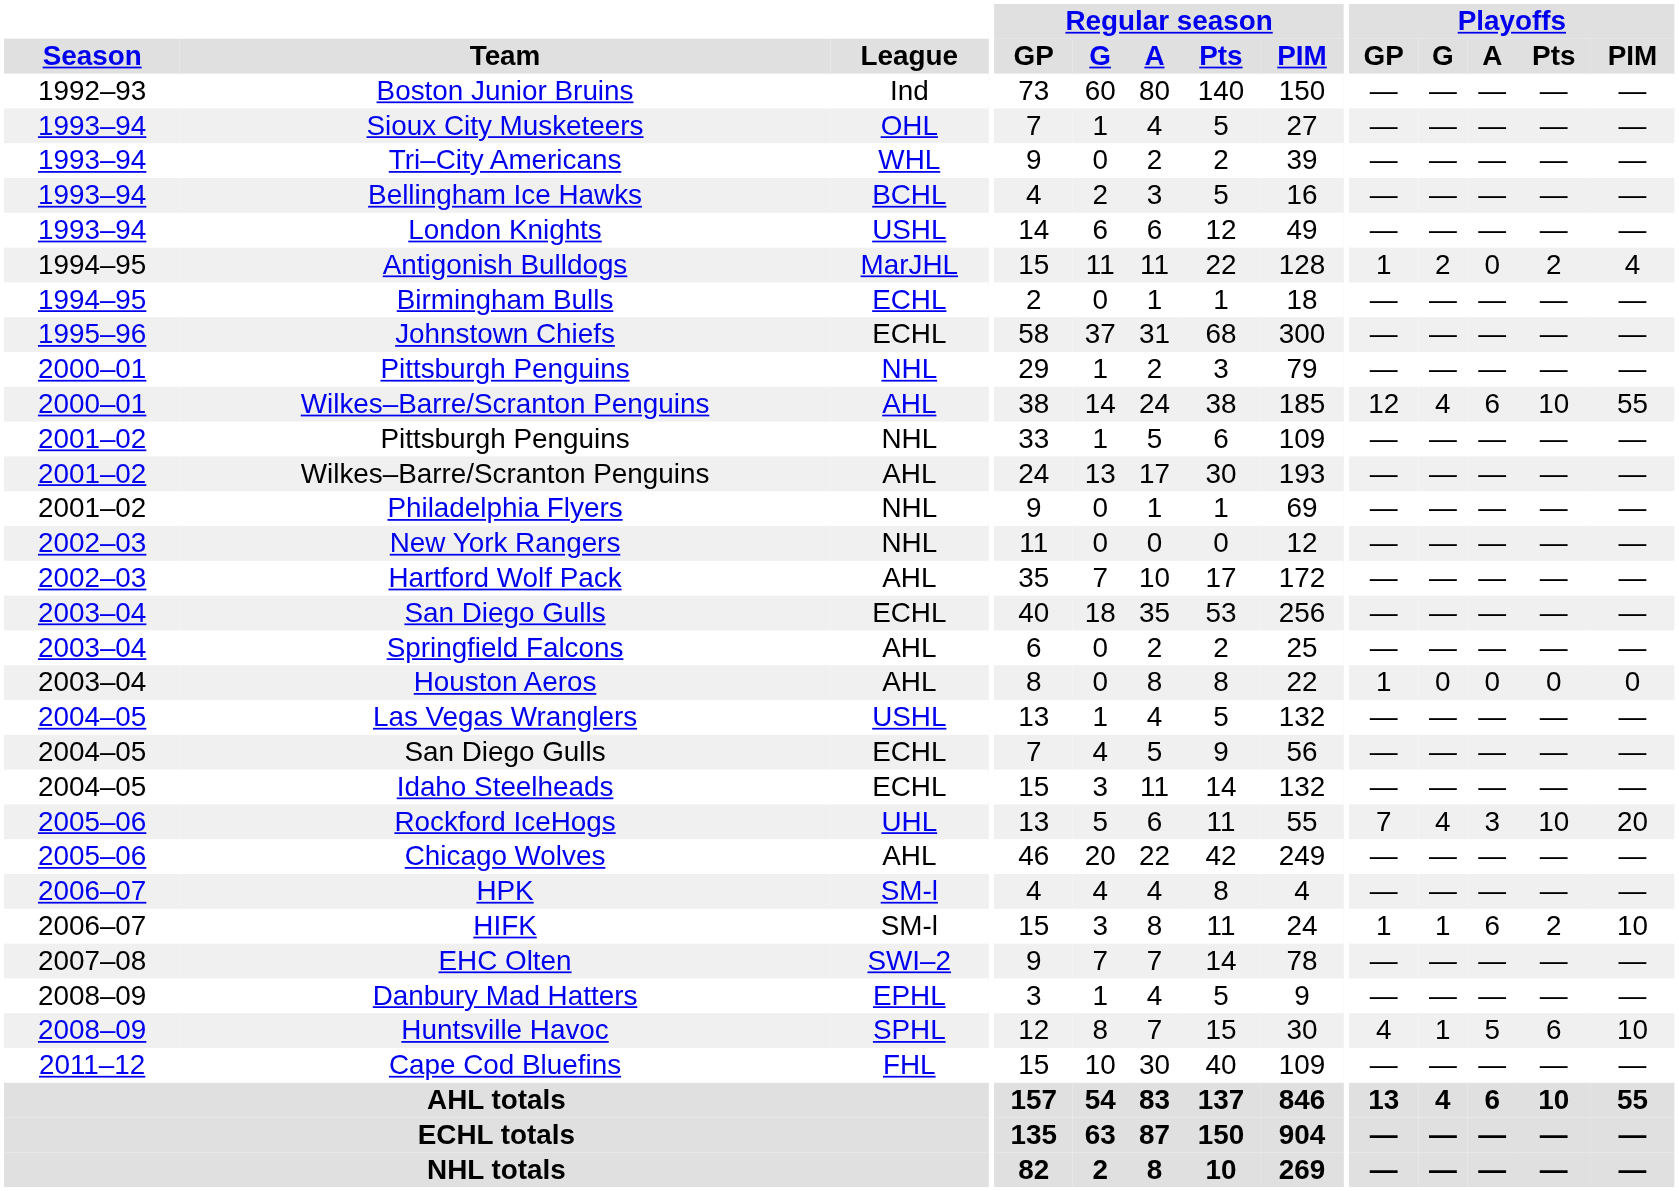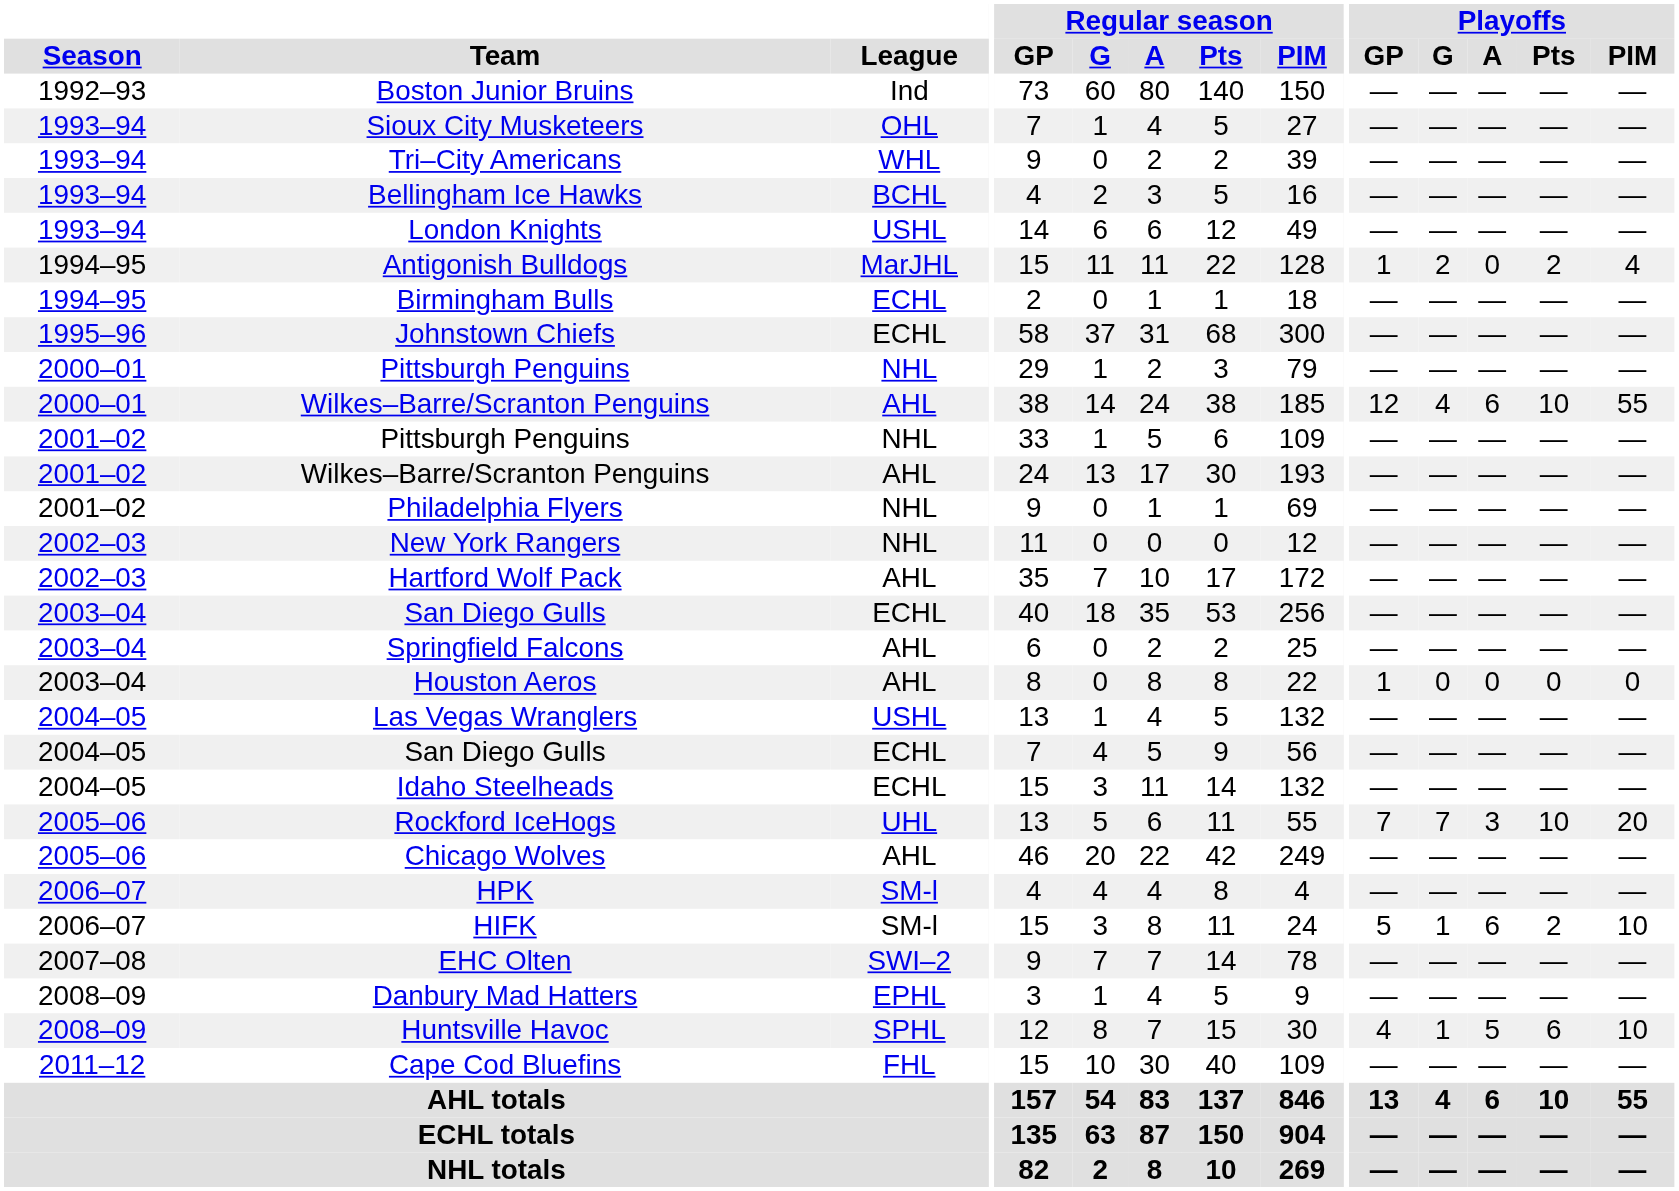 <table border="0" cellpadding="1" cellspacing="0" style="text-align:center; width:60em">
 <tr bgcolor="#e0e0e0">
 <th colspan="3" bgcolor="#ffffff"></th>
 <th rowspan="100" bgcolor="#ffffff"></th>
 <th colspan="5"><a href='#'>Regular season</a></th>
 <th rowspan="100" bgcolor="#ffffff"></th>
 <th colspan="5"><a href='#'>Playoffs</a></th>
 </tr>
 <tr bgcolor="#e0e0e0">
 <th><a href='#'>Season</a></th>
 <th>Team</th>
 <th>League</th>
 <th>GP</th>
 <th><a href='#'>G</a></th>
 <th><a href='#'>A</a></th>
 <th><a href='#'>Pts</a></th>
 <th><a href='#'>PIM</a></th>
 <th>GP</th>
 <th>G</th>
 <th>A</th>
 <th>Pts</th>
 <th>PIM</th>
 </tr>
 <tr>
 <td>1992–93</td>
 <td><a href='#'>Boston Junior Bruins</a></td>
 <td>Ind</td>
 <td>73</td>
 <td>60</td>
 <td>80</td>
 <td>140</td>
 <td>150</td>
 <td>—</td>
 <td>—</td>
 <td>—</td>
 <td>—</td>
 <td>—</td>
 </tr>
 <tr bgcolor="#f0f0f0">
 <td><a href='#'>1993–94</a></td>
 <td><a href='#'>Sioux City Musketeers</a></td>
 <td><a href='#'>OHL</a></td>
 <td>7</td>
 <td>1</td>
 <td>4</td>
 <td>5</td>
 <td>27</td>
 <td>—</td>
 <td>—</td>
 <td>—</td>
 <td>—</td>
 <td>—</td>
 </tr>
 <tr>
 <td><a href='#'>1993–94</a></td>
 <td><a href='#'>Tri–City Americans</a></td>
 <td><a href='#'>WHL</a></td>
 <td>9</td>
 <td>0</td>
 <td>2</td>
 <td>2</td>
 <td>39</td>
 <td>—</td>
 <td>—</td>
 <td>—</td>
 <td>—</td>
 <td>—</td>
 </tr>
 <tr bgcolor="#f0f0f0">
 <td><a href='#'>1993–94</a></td>
 <td><a href='#'>Bellingham Ice Hawks</a></td>
 <td><a href='#'>BCHL</a></td>
 <td>4</td>
 <td>2</td>
 <td>3</td>
 <td>5</td>
 <td>16</td>
 <td>—</td>
 <td>—</td>
 <td>—</td>
 <td>—</td>
 <td>—</td>
 </tr>
 <tr>
 <td><a href='#'>1993–94</a></td>
 <td><a href='#'>London Knights</a></td>
 <td><a href='#'>USHL</a></td>
 <td>14</td>
 <td>6</td>
 <td>6</td>
 <td>12</td>
 <td>49</td>
 <td>—</td>
 <td>—</td>
 <td>—</td>
 <td>—</td>
 <td>—</td>
 </tr>
 <tr bgcolor="#f0f0f0">
 <td>1994–95</td>
 <td><a href='#'>Antigonish Bulldogs</a></td>
 <td><a href='#'>MarJHL</a></td>
 <td>15</td>
 <td>11</td>
 <td>11</td>
 <td>22</td>
 <td>128</td>
 <td>1</td>
 <td>2</td>
 <td>0</td>
 <td>2</td>
 <td>4</td>
 </tr>
 <tr>
 <td><a href='#'>1994–95</a></td>
 <td><a href='#'>Birmingham Bulls</a></td>
 <td><a href='#'>ECHL</a></td>
 <td>2</td>
 <td>0</td>
 <td>1</td>
 <td>1</td>
 <td>18</td>
 <td>—</td>
 <td>—</td>
 <td>—</td>
 <td>—</td>
 <td>—</td>
 </tr>
 <tr bgcolor="#f0f0f0">
 <td><a href='#'>1995–96</a></td>
 <td><a href='#'>Johnstown Chiefs</a></td>
 <td>ECHL</td>
 <td>58</td>
 <td>37</td>
 <td>31</td>
 <td>68</td>
 <td>300</td>
 <td>—</td>
 <td>—</td>
 <td>—</td>
 <td>—</td>
 <td>—</td>
 </tr>
 <tr>
 <td><a href='#'>2000–01</a></td>
 <td><a href='#'>Pittsburgh Penguins</a></td>
 <td><a href='#'>NHL</a></td>
 <td>29</td>
 <td>1</td>
 <td>2</td>
 <td>3</td>
 <td>79</td>
 <td>—</td>
 <td>—</td>
 <td>—</td>
 <td>—</td>
 <td>—</td>
 </tr>
 <tr bgcolor="#f0f0f0">
 <td><a href='#'>2000–01</a></td>
 <td><a href='#'>Wilkes–Barre/Scranton Penguins</a></td>
 <td><a href='#'>AHL</a></td>
 <td>38</td>
 <td>14</td>
 <td>24</td>
 <td>38</td>
 <td>185</td>
 <td>12</td>
 <td>4</td>
 <td>6</td>
 <td>10</td>
 <td>55</td>
 </tr>
 <tr>
 <td><a href='#'>2001–02</a></td>
 <td>Pittsburgh Penguins</td>
 <td>NHL</td>
 <td>33</td>
 <td>1</td>
 <td>5</td>
 <td>6</td>
 <td>109</td>
 <td>—</td>
 <td>—</td>
 <td>—</td>
 <td>—</td>
 <td>—</td>
 </tr>
 <tr bgcolor="#f0f0f0">
 <td><a href='#'>2001–02</a></td>
 <td>Wilkes–Barre/Scranton Penguins</td>
 <td>AHL</td>
 <td>24</td>
 <td>13</td>
 <td>17</td>
 <td>30</td>
 <td>193</td>
 <td>—</td>
 <td>—</td>
 <td>—</td>
 <td>—</td>
 <td>—</td>
 </tr>
 <tr>
 <td>2001–02</td>
 <td><a href='#'>Philadelphia Flyers</a></td>
 <td>NHL</td>
 <td>9</td>
 <td>0</td>
 <td>1</td>
 <td>1</td>
 <td>69</td>
 <td>—</td>
 <td>—</td>
 <td>—</td>
 <td>—</td>
 <td>—</td>
 </tr>
 <tr bgcolor="#f0f0f0">
 <td><a href='#'>2002–03</a></td>
 <td><a href='#'>New York Rangers</a></td>
 <td>NHL</td>
 <td>11</td>
 <td>0</td>
 <td>0</td>
 <td>0</td>
 <td>12</td>
 <td>—</td>
 <td>—</td>
 <td>—</td>
 <td>—</td>
 <td>—</td>
 </tr>
 <tr>
 <td><a href='#'>2002–03</a></td>
 <td><a href='#'>Hartford Wolf Pack</a></td>
 <td>AHL</td>
 <td>35</td>
 <td>7</td>
 <td>10</td>
 <td>17</td>
 <td>172</td>
 <td>—</td>
 <td>—</td>
 <td>—</td>
 <td>—</td>
 <td>—</td>
 </tr>
 <tr bgcolor="#f0f0f0">
 <td><a href='#'>2003–04</a></td>
 <td><a href='#'>San Diego Gulls</a></td>
 <td>ECHL</td>
 <td>40</td>
 <td>18</td>
 <td>35</td>
 <td>53</td>
 <td>256</td>
 <td>—</td>
 <td>—</td>
 <td>—</td>
 <td>—</td>
 <td>—</td>
 </tr>
 <tr>
 <td><a href='#'>2003–04</a></td>
 <td><a href='#'>Springfield Falcons</a></td>
 <td>AHL</td>
 <td>6</td>
 <td>0</td>
 <td>2</td>
 <td>2</td>
 <td>25</td>
 <td>—</td>
 <td>—</td>
 <td>—</td>
 <td>—</td>
 <td>—</td>
 </tr>
 <tr bgcolor="#f0f0f0">
 <td>2003–04</td>
 <td><a href='#'>Houston Aeros</a></td>
 <td>AHL</td>
 <td>8</td>
 <td>0</td>
 <td>8</td>
 <td>8</td>
 <td>22</td>
 <td>1</td>
 <td>0</td>
 <td>0</td>
 <td>0</td>
 <td>0</td>
 </tr>
 <tr>
 <td><a href='#'>2004–05</a></td>
 <td><a href='#'>Las Vegas Wranglers</a></td>
 <td><a href='#'>USHL</a></td>
 <td>13</td>
 <td>1</td>
 <td>4</td>
 <td>5</td>
 <td>132</td>
 <td>—</td>
 <td>—</td>
 <td>—</td>
 <td>—</td>
 <td>—</td>
 </tr>
 <tr bgcolor="#f0f0f0">
 <td>2004–05</td>
 <td>San Diego Gulls</td>
 <td>ECHL</td>
 <td>7</td>
 <td>4</td>
 <td>5</td>
 <td>9</td>
 <td>56</td>
 <td>—</td>
 <td>—</td>
 <td>—</td>
 <td>—</td>
 <td>—</td>
 </tr>
 <tr>
 <td>2004–05</td>
 <td><a href='#'>Idaho Steelheads</a></td>
 <td>ECHL</td>
 <td>15</td>
 <td>3</td>
 <td>11</td>
 <td>14</td>
 <td>132</td>
 <td>—</td>
 <td>—</td>
 <td>—</td>
 <td>—</td>
 <td>—</td>
 </tr>
 <tr bgcolor="#f0f0f0">
 <td><a href='#'>2005–06</a></td>
 <td><a href='#'>Rockford IceHogs</a></td>
 <td><a href='#'>UHL</a></td>
 <td>13</td>
 <td>5</td>
 <td>6</td>
 <td>11</td>
 <td>55</td>
 <td>7</td>
-<td>4</td>
+<td>7</td>
 <td>3</td>
 <td>10</td>
 <td>20</td>
 </tr>
 <tr>
 <td><a href='#'>2005–06</a></td>
 <td><a href='#'>Chicago Wolves</a></td>
 <td>AHL</td>
 <td>46</td>
 <td>20</td>
 <td>22</td>
 <td>42</td>
 <td>249</td>
 <td>—</td>
 <td>—</td>
 <td>—</td>
 <td>—</td>
 <td>—</td>
 </tr>
 <tr bgcolor="#f0f0f0">
 <td><a href='#'>2006–07</a></td>
 <td><a href='#'>HPK</a></td>
 <td><a href='#'>SM-l</a></td>
 <td>4</td>
 <td>4</td>
 <td>4</td>
 <td>8</td>
 <td>4</td>
 <td>—</td>
 <td>—</td>
 <td>—</td>
 <td>—</td>
 <td>—</td>
 </tr>
 <tr>
 <td>2006–07</td>
 <td><a href='#'>HIFK</a></td>
 <td>SM-l</td>
 <td>15</td>
 <td>3</td>
 <td>8</td>
 <td>11</td>
 <td>24</td>
-<td>1</td>
+<td>5</td>
 <td>1</td>
 <td>6</td>
 <td>2</td>
 <td>10</td>
 </tr>
 <tr bgcolor="#f0f0f0">
 <td>2007–08</td>
 <td><a href='#'>EHC Olten</a></td>
 <td><a href='#'>SWI–2</a></td>
 <td>9</td>
 <td>7</td>
 <td>7</td>
 <td>14</td>
 <td>78</td>
 <td>—</td>
 <td>—</td>
 <td>—</td>
 <td>—</td>
 <td>—</td>
 </tr>
 <tr>
 <td>2008–09</td>
 <td><a href='#'>Danbury Mad Hatters</a></td>
 <td><a href='#'>EPHL</a></td>
 <td>3</td>
 <td>1</td>
 <td>4</td>
 <td>5</td>
 <td>9</td>
 <td>—</td>
 <td>—</td>
 <td>—</td>
 <td>—</td>
 <td>—</td>
 </tr>
 <tr bgcolor="#f0f0f0">
 <td><a href='#'>2008–09</a></td>
 <td><a href='#'>Huntsville Havoc</a></td>
 <td><a href='#'>SPHL</a></td>
 <td>12</td>
 <td>8</td>
 <td>7</td>
 <td>15</td>
 <td>30</td>
 <td>4</td>
 <td>1</td>
 <td>5</td>
 <td>6</td>
 <td>10</td>
 </tr>
 <tr>
 <td><a href='#'>2011–12</a></td>
 <td><a href='#'>Cape Cod Bluefins</a></td>
 <td><a href='#'>FHL</a></td>
 <td>15</td>
 <td>10</td>
 <td>30</td>
 <td>40</td>
 <td>109</td>
 <td>—</td>
 <td>—</td>
 <td>—</td>
 <td>—</td>
 <td>—</td>
 </tr>
 <tr bgcolor="#e0e0e0">
 <th colspan="3">AHL totals</th>
 <th>157</th>
 <th>54</th>
 <th>83</th>
 <th>137</th>
 <th>846</th>
 <th>13</th>
 <th>4</th>
 <th>6</th>
 <th>10</th>
 <th>55</th>
 </tr>
 <tr bgcolor="#e0e0e0">
 <th colspan="3">ECHL totals</th>
 <th>135</th>
 <th>63</th>
 <th>87</th>
 <th>150</th>
 <th>904</th>
 <th>—</th>
 <th>—</th>
 <th>—</th>
 <th>—</th>
 <th>—</th>
 </tr>
 <tr bgcolor="#e0e0e0">
 <th colspan="3">NHL totals</th>
 <th>82</th>
 <th>2</th>
 <th>8</th>
 <th>10</th>
 <th>269</th>
 <th>—</th>
 <th>—</th>
 <th>—</th>
 <th>—</th>
 <th>—</th>
 </tr>
 </table>
